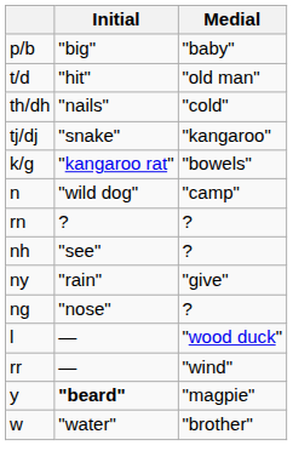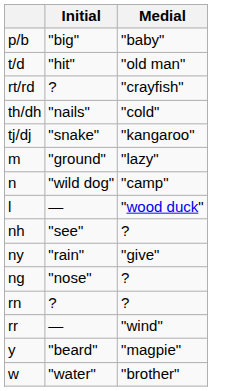 <table class="wikitable">
 <tr>
 <th></th>
 <th>Initial</th>
 <th>Medial</th>
 </tr>
 <tr>
 <td>p/b</td>
 <td> "big"</td>
 <td> "baby"</td>
 </tr>
 <tr>
 <td>t/d</td>
 <td> "hit"</td>
 <td> "old man"</td>
 </tr>
 <tr>
+<td>rt/rd</td>
+<td>?</td>
+<td> "crayfish"</td>
+</tr>
+<tr>
 <td>th/dh</td>
 <td> "nails"</td>
 <td> "cold"</td>
 </tr>
 <tr>
 <td>tj/dj</td>
 <td> "snake"</td>
 <td> "kangaroo"</td>
 </tr>
 <tr>
-<td>k/g</td>
-<td> "<a href='#'>kangaroo rat</a>"</td>
-<td> "bowels"</td>
+<td>m</td>
+<td> "ground"</td>
+<td> "lazy"</td>
 </tr>
 <tr>
 <td>n</td>
 <td> "wild dog"</td>
 <td> "camp"</td>
 </tr>
 <tr>
-<td>rn</td>
-<td>?</td>
-<td>?</td>
+<td>l</td>
+<td>—</td>
+<td> "<a href='#'>wood duck</a>"</td>
 </tr>
 <tr>
 <td>nh</td>
 <td> "see"</td>
 <td>?</td>
 </tr>
 <tr>
 <td>ny</td>
 <td> "rain"</td>
 <td> "give"</td>
 </tr>
 <tr>
 <td>ng</td>
 <td> "nose"</td>
 <td>?</td>
 </tr>
 <tr>
-<td>l</td>
-<td>—</td>
-<td> "<a href='#'>wood duck</a>"</td>
+<td>rn</td>
+<td>?</td>
+<td>?</td>
 </tr>
 <tr>
 <td>rr</td>
 <td>—</td>
 <td> "wind"</td>
 </tr>
 <tr>
 <td>y</td>
-<td><strong> "beard"</strong></td>
+<td> "beard"</td>
 <td> "magpie"</td>
 </tr>
 <tr>
 <td>w</td>
 <td> "water"</td>
 <td> "brother"</td>
 </tr>
 </table>
